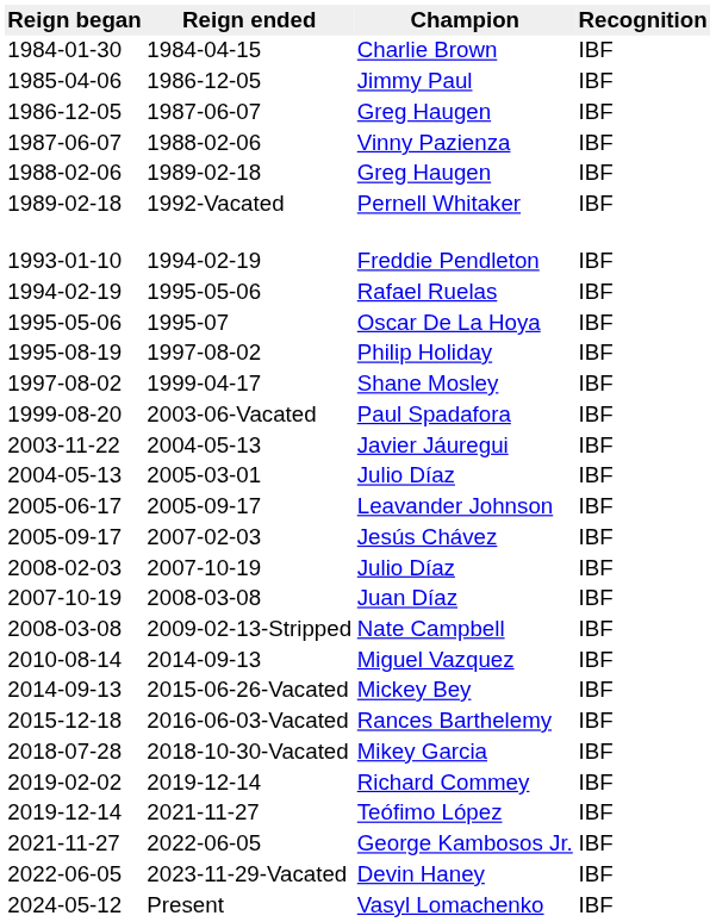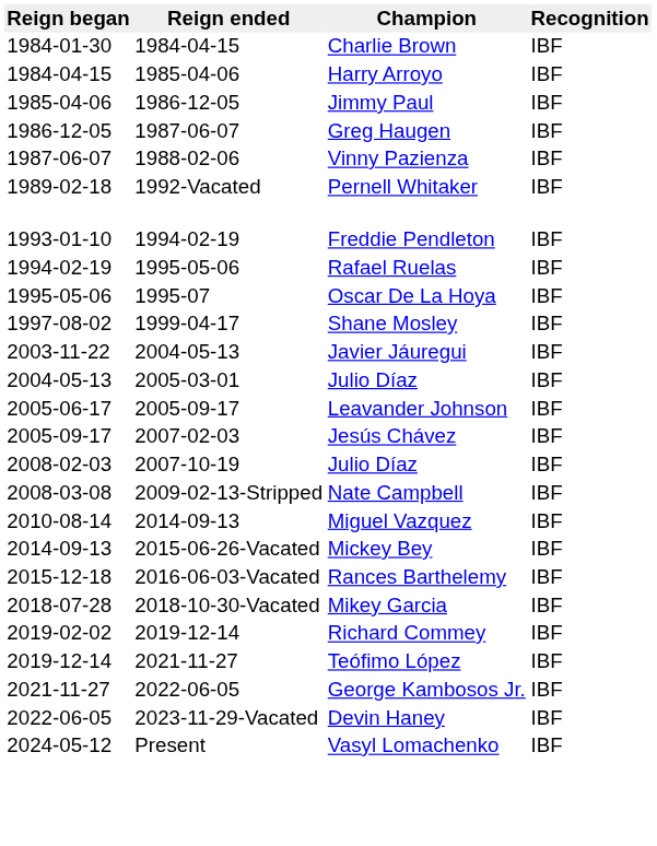 <table border="0" cellpadding="2" cellspacing="0">
 <tr style="background:#efefef;">
 <th>Reign began</th>
 <th>Reign ended</th>
 <th>Champion</th>
 <th>Recognition</th>
 </tr>
 <tr>
 <td>1984-01-30</td>
 <td>1984-04-15</td>
 <td> <a href='#'>Charlie Brown</a></td>
+<td>IBF</td>
+</tr>
+<tr>
+<td>1984-04-15</td>
+<td>1985-04-06</td>
+<td> <a href='#'>Harry Arroyo</a></td>
 <td>IBF</td>
 </tr>
 <tr>
 <td>1985-04-06</td>
 <td>1986-12-05</td>
 <td> <a href='#'>Jimmy Paul</a></td>
 <td>IBF</td>
 </tr>
 <tr>
 <td>1986-12-05</td>
 <td>1987-06-07</td>
 <td> <a href='#'>Greg Haugen</a></td>
 <td>IBF</td>
 </tr>
 <tr>
 <td>1987-06-07</td>
 <td>1988-02-06</td>
 <td> <a href='#'>Vinny Pazienza</a></td>
-<td>IBF</td>
-</tr>
-<tr>
-<td>1988-02-06</td>
-<td>1989-02-18</td>
-<td> <a href='#'>Greg Haugen</a></td>
 <td>IBF</td>
 </tr>
 <tr>
 <td>1989-02-18</td>
 <td>1992-Vacated</td>
 <td> <a href='#'>Pernell Whitaker</a></td>
 <td>IBF</td>
 </tr>
 <tr>
 </tr>
 <tr>
 <td colspan="4" style="font-size: smaller;"><br></td>
 </tr>
 <tr>
 <td>1993-01-10</td>
 <td>1994-02-19</td>
 <td> <a href='#'>Freddie Pendleton</a></td>
 <td>IBF</td>
 </tr>
 <tr>
 <td>1994-02-19</td>
 <td>1995-05-06</td>
 <td> <a href='#'>Rafael Ruelas</a></td>
 <td>IBF</td>
 </tr>
 <tr>
 <td>1995-05-06</td>
 <td>1995-07</td>
 <td> <a href='#'>Oscar De La Hoya</a></td>
 <td>IBF</td>
 </tr>
 <tr>
-<td>1995-08-19</td>
-<td>1997-08-02</td>
-<td> <a href='#'>Philip Holiday</a></td>
-<td>IBF</td>
-</tr>
-<tr>
 <td>1997-08-02</td>
 <td>1999-04-17</td>
 <td> <a href='#'>Shane Mosley</a></td>
-<td>IBF</td>
-</tr>
-<tr>
-<td>1999-08-20</td>
-<td>2003-06-Vacated</td>
-<td> <a href='#'>Paul Spadafora</a></td>
 <td>IBF</td>
 </tr>
 <tr>
 <td>2003-11-22</td>
 <td>2004-05-13</td>
 <td> <a href='#'>Javier Jáuregui</a></td>
 <td>IBF</td>
 </tr>
 <tr>
 <td>2004-05-13</td>
 <td>2005-03-01</td>
 <td> <a href='#'>Julio Díaz</a></td>
 <td>IBF</td>
 </tr>
 <tr>
 <td>2005-06-17</td>
 <td>2005-09-17</td>
 <td> <a href='#'>Leavander Johnson</a></td>
 <td>IBF</td>
 </tr>
 <tr>
 <td>2005-09-17</td>
 <td>2007-02-03</td>
 <td> <a href='#'>Jesús Chávez</a></td>
 <td>IBF</td>
 </tr>
 <tr>
 <td>2008-02-03</td>
 <td>2007-10-19</td>
 <td> <a href='#'>Julio Díaz</a></td>
-<td>IBF</td>
-</tr>
-<tr>
-<td>2007-10-19</td>
-<td>2008-03-08</td>
-<td> <a href='#'>Juan Díaz</a></td>
 <td>IBF</td>
 </tr>
 <tr>
 <td>2008-03-08</td>
 <td>2009-02-13-Stripped</td>
 <td> <a href='#'>Nate Campbell</a></td>
 <td>IBF</td>
 </tr>
 <tr>
 <td>2010-08-14</td>
 <td>2014-09-13</td>
 <td> <a href='#'>Miguel Vazquez</a></td>
 <td>IBF</td>
 </tr>
 <tr>
 <td>2014-09-13</td>
 <td>2015-06-26-Vacated</td>
 <td> <a href='#'>Mickey Bey</a></td>
 <td>IBF</td>
 </tr>
 <tr>
 <td>2015-12-18</td>
 <td>2016-06-03-Vacated</td>
 <td> <a href='#'>Rances Barthelemy</a></td>
 <td>IBF</td>
 </tr>
 <tr>
 <td>2018-07-28</td>
 <td>2018-10-30-Vacated</td>
 <td> <a href='#'>Mikey Garcia </a></td>
 <td>IBF</td>
 </tr>
 <tr>
 <td>2019-02-02</td>
 <td>2019-12-14</td>
 <td> <a href='#'>Richard Commey</a></td>
 <td>IBF</td>
 </tr>
 <tr>
 <td>2019-12-14</td>
 <td>2021-11-27</td>
 <td> <a href='#'>Teófimo López</a></td>
 <td>IBF</td>
 </tr>
 <tr>
 <td>2021-11-27</td>
 <td>2022-06-05</td>
 <td> <a href='#'>George Kambosos Jr.</a></td>
 <td>IBF</td>
 </tr>
 <tr>
 <td>2022-06-05</td>
 <td>2023-11-29-Vacated</td>
 <td> <a href='#'>Devin Haney</a></td>
 <td>IBF</td>
 </tr>
 <tr>
 <td>2024-05-12</td>
 <td>Present</td>
 <td> <a href='#'>Vasyl Lomachenko</a></td>
 <td>IBF</td>
 </tr>
 </table>
